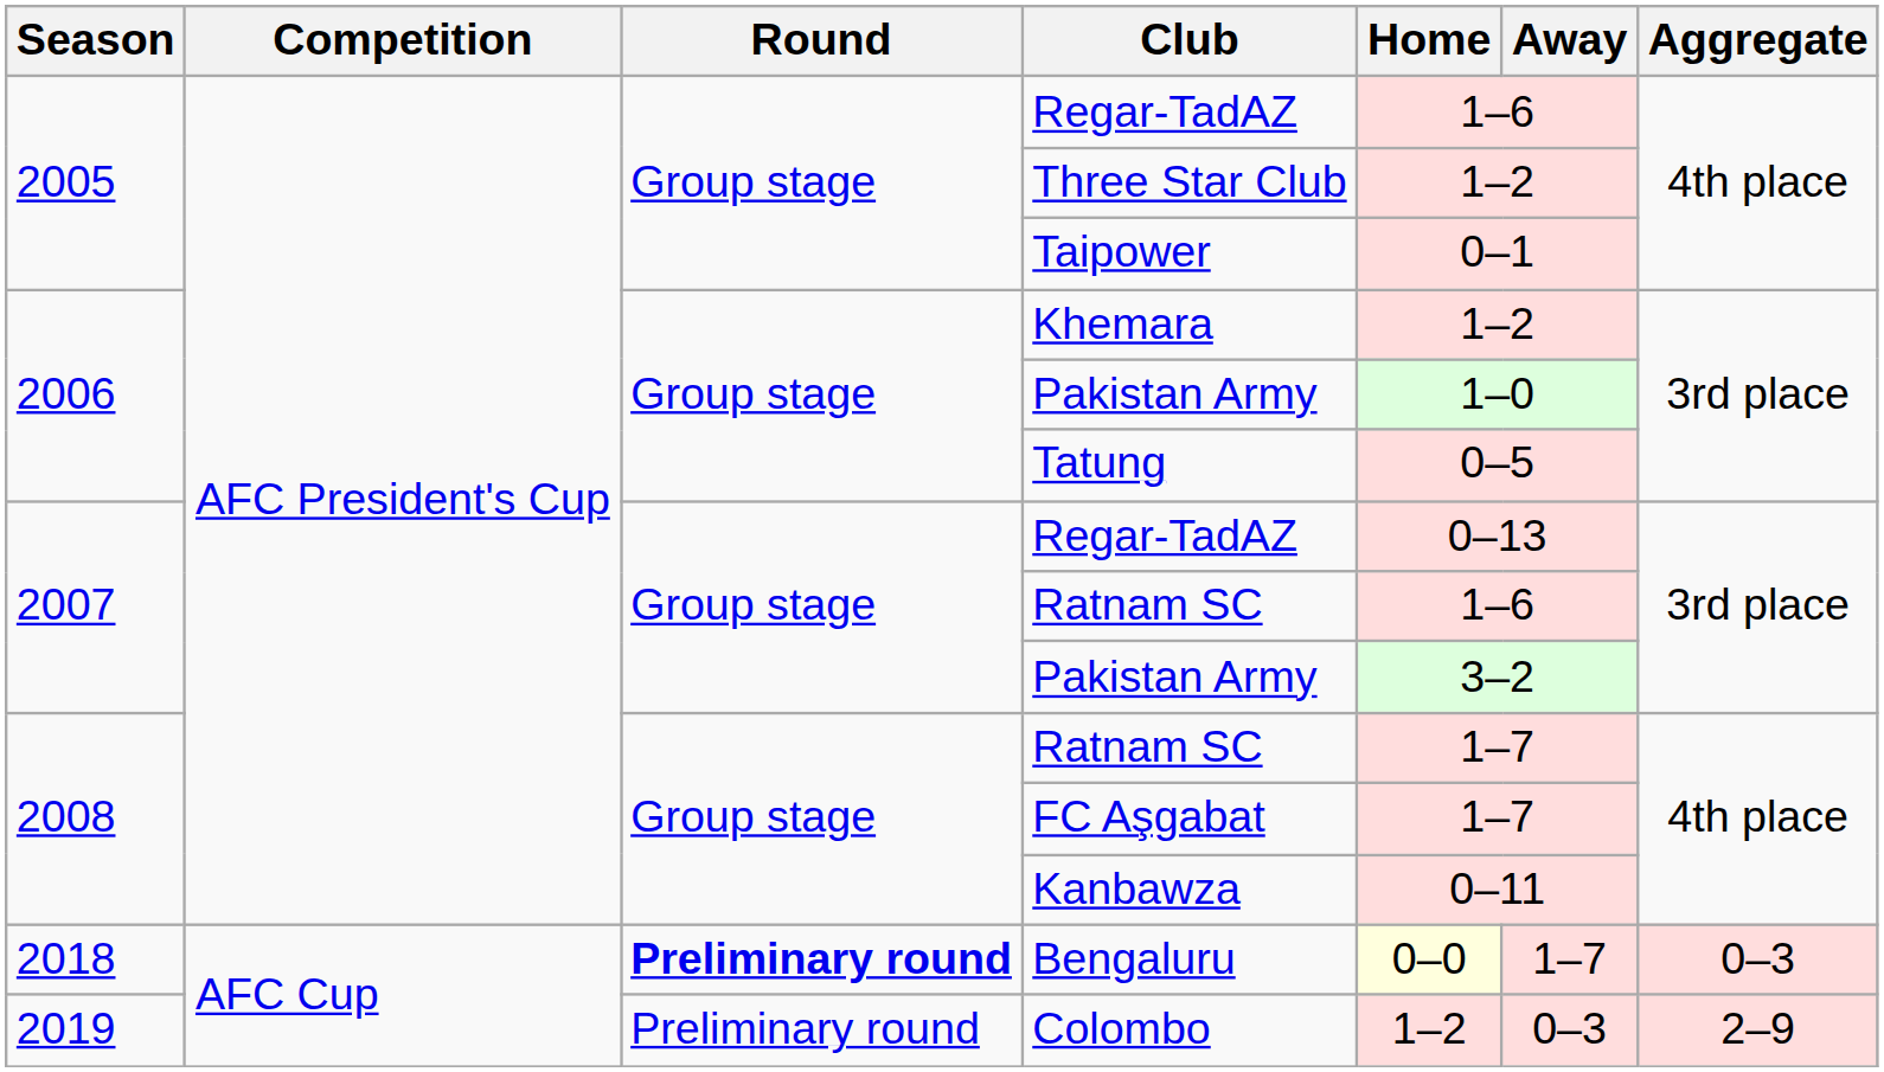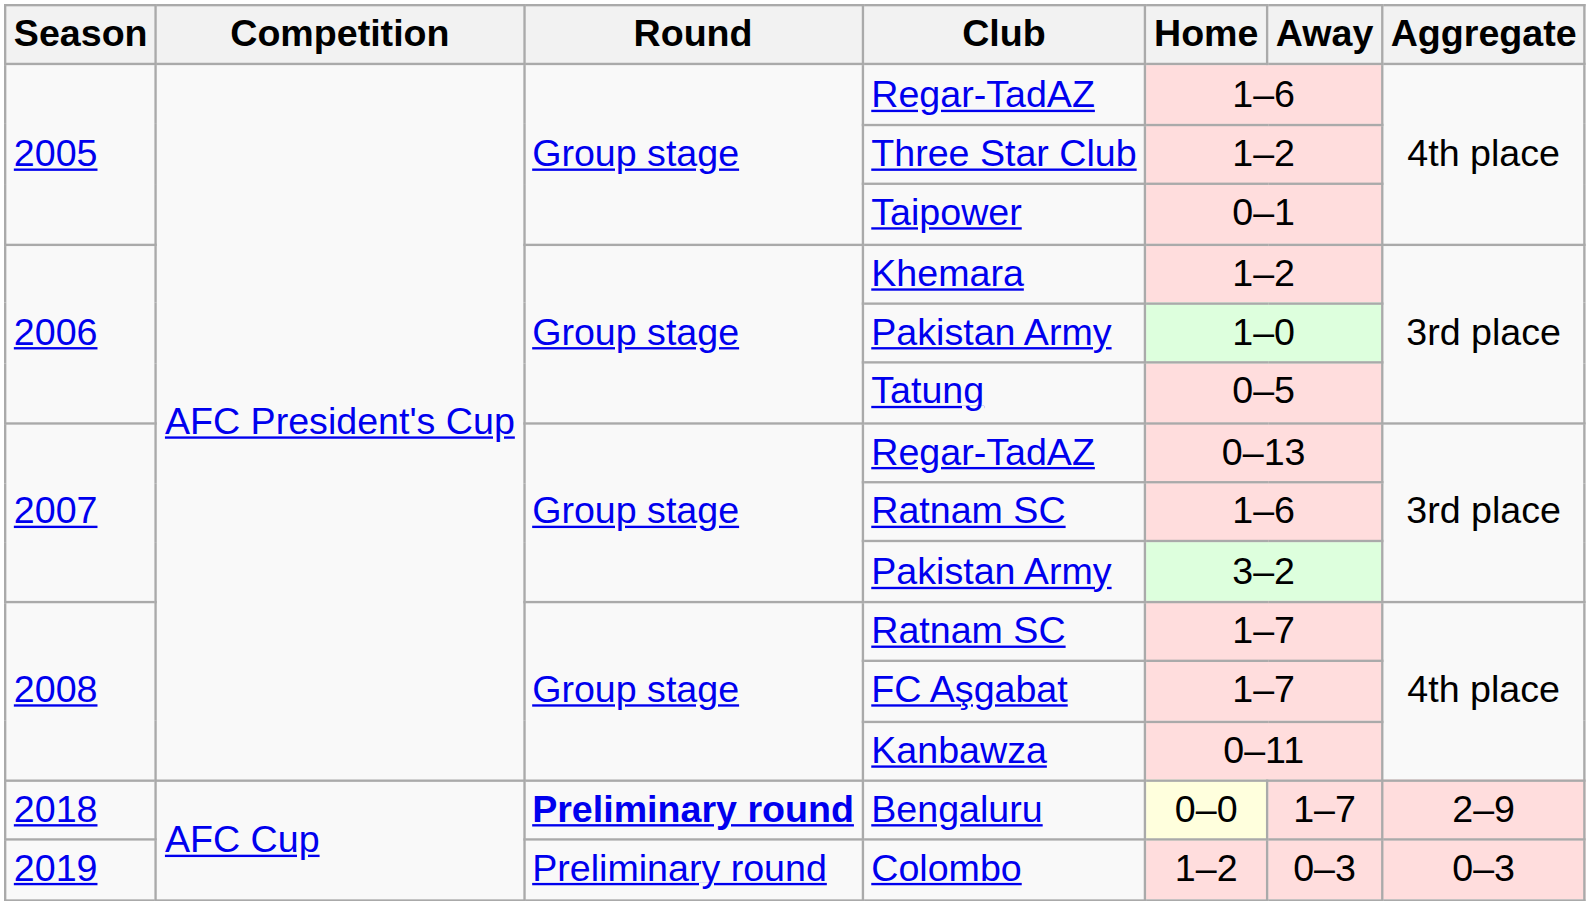 <table class="wikitable">
 <tr>
 <th>Season</th>
 <th>Competition</th>
 <th>Round</th>
 <th>Club</th>
 <th>Home</th>
 <th>Away</th>
 <th>Aggregate</th>
 </tr>
 <tr>
 <td rowspan="3"><a href='#'>2005</a></td>
 <td rowspan="12"><a href='#'>AFC President's Cup</a></td>
 <td rowspan="3"><a href='#'>Group stage</a></td>
 <td> <a href='#'>Regar-TadAZ</a></td>
 <td align="center" colspan="2" style="background:#fdd;">1–6</td>
 <td rowspan="3" align="center">4th place</td>
 </tr>
 <tr>
 <td> <a href='#'>Three Star Club</a></td>
 <td align="center" colspan="2" style="background:#fdd;">1–2</td>
 </tr>
 <tr>
 <td> <a href='#'>Taipower</a></td>
 <td align="center" colspan="2" style="background:#fdd;">0–1</td>
 </tr>
 <tr>
 <td rowspan="3"><a href='#'>2006</a></td>
 <td rowspan="3"><a href='#'>Group stage</a></td>
 <td> <a href='#'>Khemara</a></td>
 <td align="center" colspan="2" style="background:#fdd;">1–2</td>
 <td rowspan="3" align="center">3rd place</td>
 </tr>
 <tr>
 <td> <a href='#'>Pakistan Army</a></td>
 <td align="center" colspan="2" style="background:#dfd;">1–0</td>
 </tr>
 <tr>
 <td> <a href='#'>Tatung</a></td>
 <td align="center" colspan="2" style="background:#fdd;">0–5</td>
 </tr>
 <tr>
 <td rowspan="3"><a href='#'>2007</a></td>
 <td rowspan="3"><a href='#'>Group stage</a></td>
 <td> <a href='#'>Regar-TadAZ</a></td>
 <td align="center" colspan="2" style="background:#fdd;">0–13</td>
 <td rowspan="3" align="center">3rd place</td>
 </tr>
 <tr>
 <td> <a href='#'>Ratnam SC</a></td>
 <td align="center" colspan="2" style="background:#fdd;">1–6</td>
 </tr>
 <tr>
 <td> <a href='#'>Pakistan Army</a></td>
 <td align="center" colspan="2" style="background:#dfd;">3–2</td>
 </tr>
 <tr>
 <td rowspan="3"><a href='#'>2008</a></td>
 <td rowspan="3"><a href='#'>Group stage</a></td>
 <td> <a href='#'>Ratnam SC</a></td>
 <td align="center" colspan="2" style="background:#fdd;">1–7</td>
 <td rowspan="3" align="center">4th place</td>
 </tr>
 <tr>
 <td> <a href='#'>FC Aşgabat</a></td>
 <td align="center" colspan="2" style="background:#fdd;">1–7</td>
 </tr>
 <tr>
 <td> <a href='#'>Kanbawza</a></td>
 <td align="center" colspan="2" style="background:#fdd;">0–11</td>
 </tr>
 <tr>
 <td><a href='#'>2018</a></td>
 <td rowspan=2><a href='#'>AFC Cup</a></td>
 <td><strong><a href='#'>Preliminary round</a></strong></td>
 <td> <a href='#'>Bengaluru</a></td>
 <td style="background:#ffd;" align=center>0–0</td>
 <td style="background:#fdd;" align=center>1–7</td>
-<td style="background:#fdd;" align="center">0–3</td>
+<td style="background:#fdd;" align="center">2–9</td>
 </tr>
 <tr>
 <td><a href='#'>2019</a></td>
 <td><a href='#'>Preliminary round</a></td>
 <td> <a href='#'>Colombo</a></td>
 <td style="background:#fdd;" align=center>1–2</td>
 <td style="background:#fdd;" align=center>0–3</td>
-<td style="background:#fdd;" align="center">2–9</td>
+<td style="background:#fdd;" align="center">0–3</td>
 </tr>
 </table>
